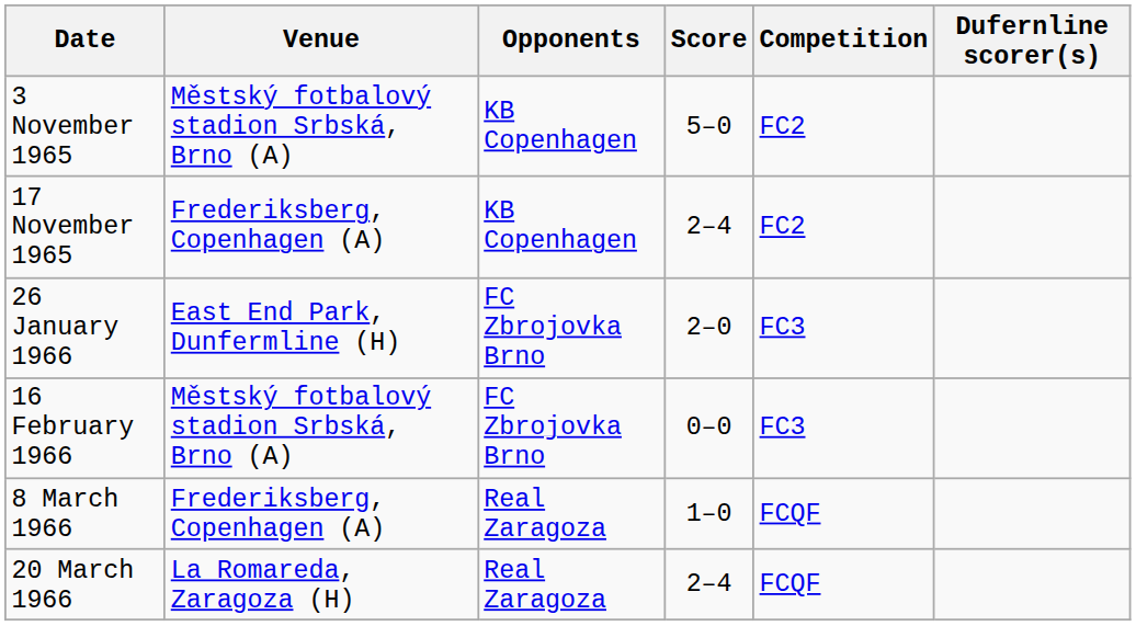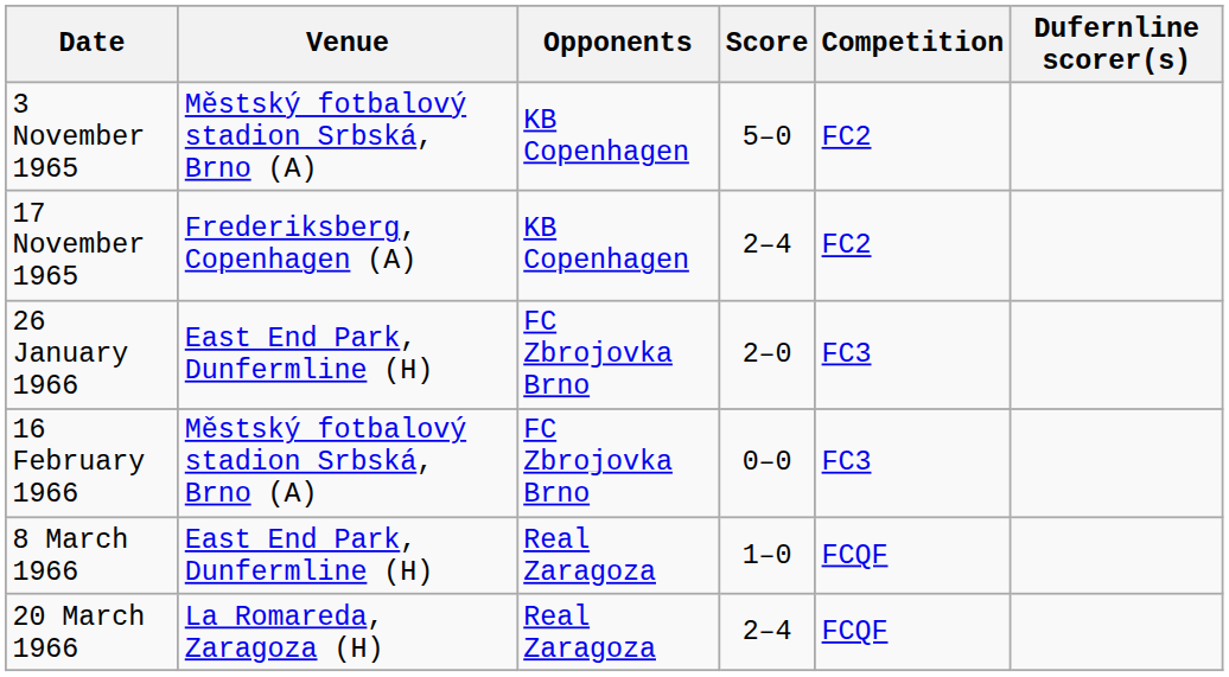 <table class="wikitable" width=92%>
 <tr>
 <th>Date</th>
 <th>Venue</th>
 <th>Opponents</th>
 <th>Score</th>
 <th>Competition</th>
 <th>Dufernline scorer(s)</th>
 </tr>
 <tr>
 <td>3 November 1965</td>
 <td><a href='#'>Městský fotbalový stadion Srbská</a>, <a href='#'>Brno</a> (A)</td>
 <td> <a href='#'>KB Copenhagen</a></td>
 <td align=center>5–0</td>
 <td><a href='#'>FC2</a></td>
 <td></td>
 </tr>
 <tr>
 <td>17 November 1965</td>
 <td><a href='#'>Frederiksberg</a>, <a href='#'>Copenhagen</a> (A)</td>
 <td> <a href='#'>KB Copenhagen</a></td>
 <td align=center>2–4</td>
 <td><a href='#'>FC2</a></td>
 <td></td>
 </tr>
 <tr>
 <td>26 January 1966</td>
 <td><a href='#'>East End Park</a>, <a href='#'>Dunfermline</a> (H)</td>
 <td> <a href='#'>FC Zbrojovka Brno</a></td>
 <td align=center>2–0</td>
 <td><a href='#'>FC3</a></td>
 <td></td>
 </tr>
 <tr>
 <td>16 February 1966</td>
 <td><a href='#'>Městský fotbalový stadion Srbská</a>, <a href='#'>Brno</a> (A)</td>
 <td> <a href='#'>FC Zbrojovka Brno</a></td>
 <td align=center>0–0</td>
 <td><a href='#'>FC3</a></td>
 <td></td>
 </tr>
 <tr>
 <td>8 March 1966</td>
-<td><a href='#'>Frederiksberg</a>, <a href='#'>Copenhagen</a> (A)</td>
+<td><a href='#'>East End Park</a>, <a href='#'>Dunfermline</a> (H)</td>
 <td> <a href='#'>Real Zaragoza</a></td>
 <td align=center>1–0</td>
 <td><a href='#'>FCQF</a></td>
 <td></td>
 </tr>
 <tr>
 <td>20 March 1966</td>
 <td><a href='#'>La Romareda</a>, <a href='#'>Zaragoza</a> (H)</td>
 <td> <a href='#'>Real Zaragoza</a></td>
 <td align=center>2–4</td>
 <td><a href='#'>FCQF</a></td>
 </tr>
 </table>
